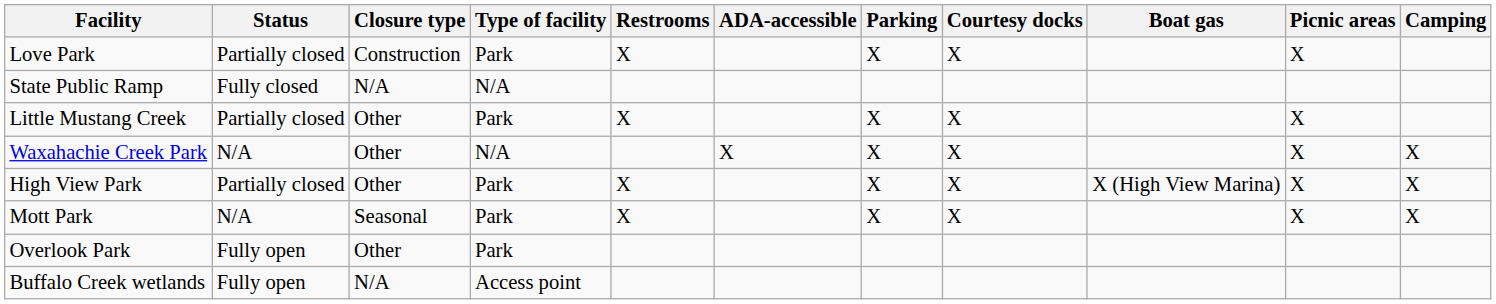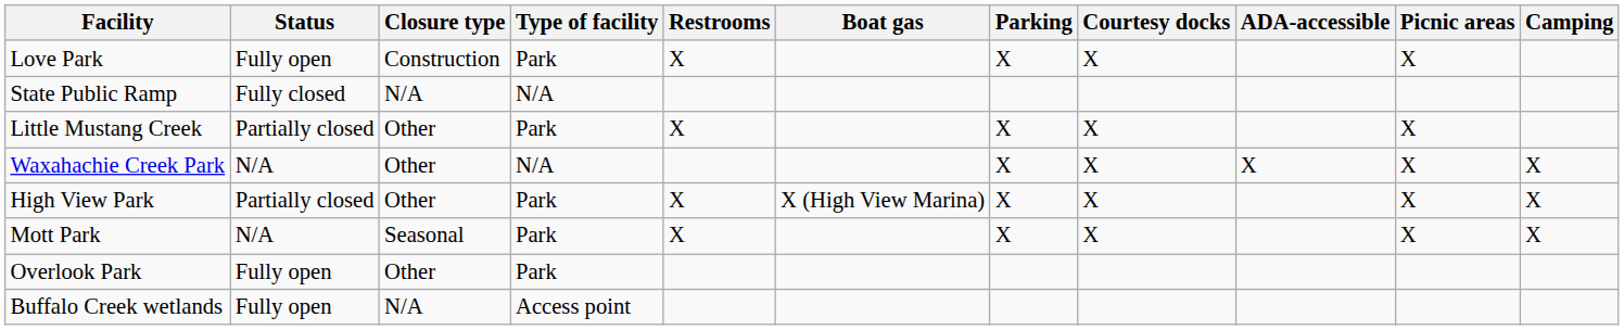 <table class="wikitable">
 <tr>
 <th>Facility</th>
 <th>Status</th>
 <th>Closure type</th>
 <th>Type of facility</th>
 <th>Restrooms</th>
-<th>ADA-accessible</th>
+<th>Boat gas</th>
 <th>Parking</th>
 <th>Courtesy docks</th>
-<th>Boat gas</th>
+<th>ADA-accessible</th>
 <th>Picnic areas</th>
 <th>Camping</th>
 </tr>
 <tr>
 <td>Love Park</td>
-<td>Partially closed</td>
+<td>Fully open</td>
 <td>Construction</td>
 <td>Park</td>
 <td>X</td>
 <td></td>
 <td>X</td>
 <td>X</td>
 <td></td>
 <td>X</td>
 <td></td>
 </tr>
 <tr>
 <td>State Public Ramp</td>
 <td>Fully closed</td>
 <td>N/A</td>
 <td>N/A</td>
 <td></td>
 <td></td>
 <td></td>
 <td></td>
 <td></td>
 <td></td>
 <td></td>
 </tr>
 <tr>
 <td>Little Mustang Creek</td>
 <td>Partially closed</td>
 <td>Other</td>
 <td>Park</td>
 <td>X</td>
 <td></td>
 <td>X</td>
 <td>X</td>
 <td></td>
 <td>X</td>
 <td></td>
 </tr>
 <tr>
 <td><a href='#'>Waxahachie Creek Park</a></td>
 <td>N/A</td>
 <td>Other</td>
 <td>N/A</td>
 <td></td>
+<td></td>
 <td>X</td>
 <td>X</td>
 <td>X</td>
-<td></td>
 <td>X</td>
 <td>X</td>
 </tr>
 <tr>
 <td>High View Park</td>
 <td>Partially closed</td>
 <td>Other</td>
 <td>Park</td>
 <td>X</td>
-<td></td>
+<td>X (High View Marina)</td>
 <td>X</td>
 <td>X</td>
-<td>X (High View Marina)</td>
+<td></td>
 <td>X</td>
 <td>X</td>
 </tr>
 <tr>
 <td>Mott Park</td>
 <td>N/A</td>
 <td>Seasonal</td>
 <td>Park</td>
 <td>X</td>
 <td></td>
 <td>X</td>
 <td>X</td>
 <td></td>
 <td>X</td>
 <td>X</td>
 </tr>
 <tr>
 <td>Overlook Park</td>
 <td>Fully open</td>
 <td>Other</td>
 <td>Park</td>
 <td></td>
 <td></td>
 <td></td>
 <td></td>
 <td></td>
 <td></td>
 <td></td>
 </tr>
 <tr>
 <td>Buffalo Creek wetlands</td>
 <td>Fully open</td>
 <td>N/A</td>
 <td>Access point</td>
 <td></td>
 <td></td>
 <td></td>
 <td></td>
 <td></td>
 <td></td>
 <td></td>
 </tr>
 </table>
